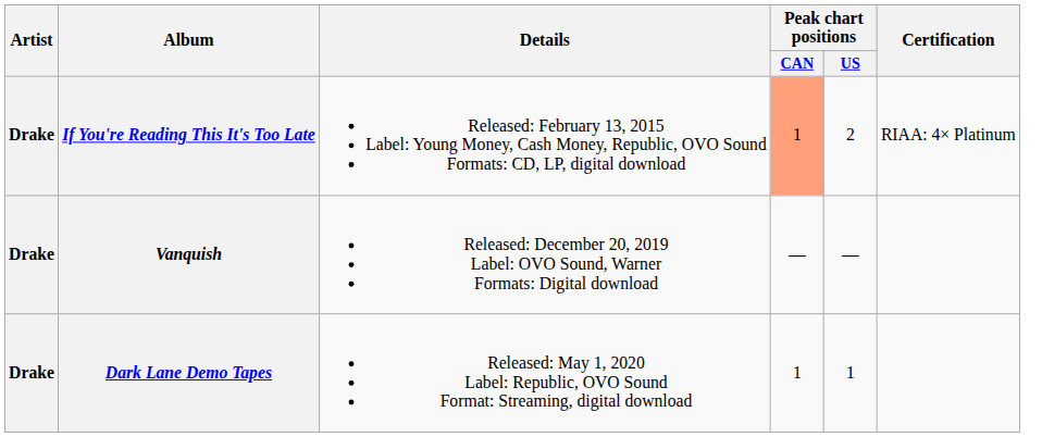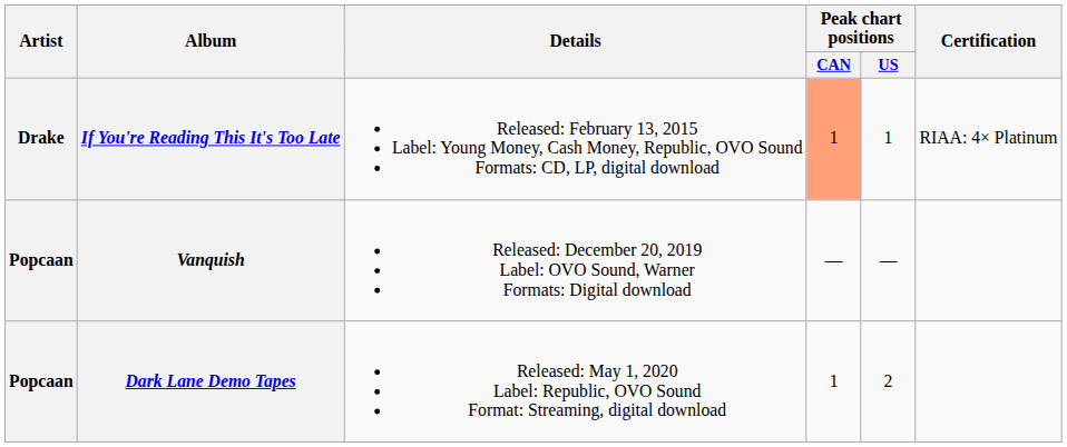 <table class="wikitable plainrowheaders" style="text-align:center;">
 <tr>
 <th rowspan="2">Artist</th>
 <th rowspan="2">Album</th>
 <th rowspan="2">Details</th>
 <th scope="col" colspan="2">Peak chart positions</th>
 <th rowspan="2">Certification</th>
 </tr>
 <tr>
 <th scope="col" style="width:3em;font-size:90%;"><a href='#'>CAN</a></th>
 <th scope="col" style="width:3em;font-size:90%;"><a href='#'>US</a></th>
 </tr>
 <tr>
 <th scope="row">Drake</th>
 <th scope="row"><em><a href='#'>If You're Reading This It's Too Late</a></em></th>
 <td><br><ul><li>Released: February 13, 2015</li><li>Label: Young Money, Cash Money, Republic, OVO Sound</li><li>Formats: CD, LP, digital download</li></ul></td>
 <td style="background: lightsalmon;">1</td>
-<td>2</td>
+<td>1</td>
 <td>RIAA: 4× Platinum</td>
 </tr>
 <tr>
-<th scope="row">Drake</th>
+<th scope="row">Popcaan</th>
 <th scope="row"><em>Vanquish</em></th>
 <td><br><ul><li>Released: December 20, 2019</li><li>Label: OVO Sound, Warner</li><li>Formats: Digital download</li></ul></td>
 <td>—</td>
 <td>—</td>
 <td></td>
 </tr>
 <tr>
-<th scope="row">Drake</th>
+<th scope="row">Popcaan</th>
 <th scope="row"><em><a href='#'>Dark Lane Demo Tapes</a></em></th>
 <td><br><ul><li>Released: May 1, 2020</li><li>Label: Republic, OVO Sound</li><li>Format: Streaming, digital download</li></ul></td>
 <td>1</td>
-<td>1</td>
+<td>2</td>
 <td></td>
 </tr>
 </table>
